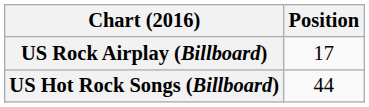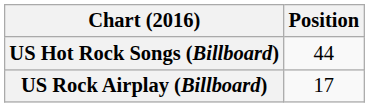 <table class="wikitable sortable plainrowheaders" style="text-align:center">
 <tr>
 <th scope="col">Chart (2016)</th>
 <th scope="col">Position</th>
 </tr>
 <tr>
+<th scope="row">US Hot Rock Songs (<em>Billboard</em>)</th>
+<td>44</td>
+</tr>
+<tr>
 <th scope="row">US Rock Airplay (<em>Billboard</em>)</th>
 <td>17</td>
 </tr>
-<tr>
-<th scope="row">US Hot Rock Songs (<em>Billboard</em>)</th>
-<td>44</td>
-</tr>
 </table>
